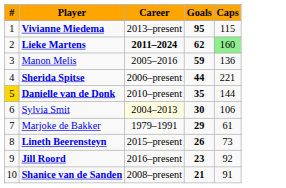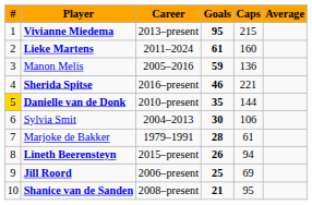 <table class="wikitable" style="text-align:center;">
 <tr>
 <th style="background: orange;">#</th>
 <th style="background: orange;">Player</th>
 <th style="background: orange;">Career</th>
 <th style="background: orange;">Goals</th>
 <th style="background: orange;">Caps</th>
+<th style="background: orange;">Average</th>
 </tr>
 <tr>
 <td>1</td>
 <td style="text-align:left;"><strong><a href='#'>Vivianne Miedema</a></strong></td>
 <td>2013–present</td>
 <td><strong>95</strong></td>
-<td>115</td>
+<td>215</td>
+<td></td>
 </tr>
 <tr>
 <td>2</td>
 <td style="text-align:left;"><strong><a href='#'>Lieke Martens</a></strong></td>
-<td><strong>2011–2024</strong></td>
-<td><strong>62</strong></td>
-<td style="background: lightgreen;">160</td>
+<td>2011–2024</td>
+<td><strong>61</strong></td>
+<td>160</td>
+<td></td>
 </tr>
 <tr>
 <td>3</td>
 <td style="text-align:left;"><a href='#'>Manon Melis</a></td>
 <td>2005–2016</td>
 <td><strong>59</strong></td>
 <td>136</td>
+<td></td>
 </tr>
 <tr>
 <td>4</td>
 <td style="text-align:left;"><strong><a href='#'>Sherida Spitse</a></strong></td>
-<td>2006–present</td>
-<td><strong>44</strong></td>
+<td>2016–present</td>
+<td><strong>46</strong></td>
 <td>221</td>
+<td></td>
 </tr>
 <tr>
 <td style="background: gold;">5</td>
 <td style="text-align:left;"><strong><a href='#'>Danielle van de Donk</a></strong></td>
 <td>2010–present</td>
 <td><strong>35</strong></td>
 <td>144</td>
+<td></td>
 </tr>
 <tr>
 <td>6</td>
 <td style="text-align:left;"><a href='#'>Sylvia Smit</a></td>
-<td style="background: lightyellow;">2004–2013</td>
+<td>2004–2013</td>
 <td><strong>30</strong></td>
 <td>106</td>
+<td></td>
 </tr>
 <tr>
 <td>7</td>
 <td style="text-align:left;"><a href='#'>Marjoke de Bakker</a></td>
 <td>1979–1991</td>
-<td><strong>29</strong></td>
+<td><strong>28</strong></td>
 <td>61</td>
+<td></td>
 </tr>
 <tr>
 <td>8</td>
 <td style="text-align:left;"><strong><a href='#'>Lineth Beerensteyn</a></strong></td>
 <td>2015–present</td>
 <td><strong>26</strong></td>
-<td>73</td>
+<td>94</td>
+<td></td>
 </tr>
 <tr>
 <td>9</td>
 <td style="text-align:left;"><strong><a href='#'>Jill Roord</a></strong></td>
-<td>2016–present</td>
-<td><strong>23</strong></td>
-<td>92</td>
+<td>2006–present</td>
+<td><strong>25</strong></td>
+<td>69</td>
+<td></td>
 </tr>
 <tr>
 <td>10</td>
 <td style="text-align:left;"><strong><a href='#'>Shanice van de Sanden</a></strong></td>
 <td>2008–present</td>
 <td><strong>21</strong></td>
-<td>91</td>
+<td>95</td>
+<td></td>
 </tr>
 </table>
